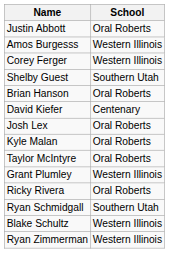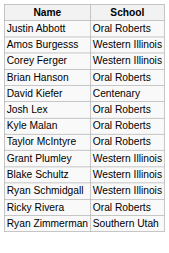 <table class=wikitable>
 <tr>
 <th>Name</th>
 <th>School</th>
 </tr>
 <tr>
 <td>Justin Abbott</td>
 <td>Oral Roberts</td>
 </tr>
 <tr>
 <td>Amos Burgesss</td>
 <td>Western Illinois</td>
 </tr>
 <tr>
 <td>Corey Ferger</td>
 <td>Western Illinois</td>
-</tr>
-<tr>
-<td>Shelby Guest</td>
-<td>Southern Utah</td>
 </tr>
 <tr>
 <td>Brian Hanson</td>
 <td>Oral Roberts</td>
 </tr>
 <tr>
 <td>David Kiefer</td>
 <td>Centenary</td>
 </tr>
 <tr>
 <td>Josh Lex</td>
 <td>Oral Roberts</td>
 </tr>
 <tr>
 <td>Kyle Malan</td>
 <td>Oral Roberts</td>
 </tr>
 <tr>
 <td>Taylor McIntyre</td>
 <td>Oral Roberts</td>
 </tr>
 <tr>
 <td>Grant Plumley</td>
 <td>Western Illinois</td>
 </tr>
 <tr>
+<td>Blake Schultz</td>
+<td>Western Illinois</td>
+</tr>
+<tr>
+<td>Ryan Schmidgall</td>
+<td>Western Illinois</td>
+</tr>
+<tr>
 <td>Ricky Rivera</td>
 <td>Oral Roberts</td>
 </tr>
 <tr>
-<td>Ryan Schmidgall</td>
+<td>Ryan Zimmerman</td>
 <td>Southern Utah</td>
 </tr>
-<tr>
-<td>Blake Schultz</td>
-<td>Western Illinois</td>
-</tr>
-<tr>
-<td>Ryan Zimmerman</td>
-<td>Western Illinois</td>
-</tr>
 </table>
